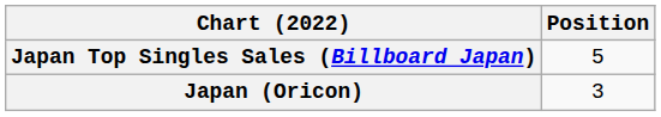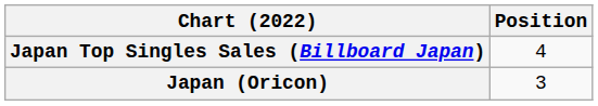 <table class="wikitable sortable plainrowheaders" style="text-align:center">
 <tr>
 <th scope="col">Chart (2022)</th>
 <th scope="col">Position</th>
 </tr>
 <tr>
 <th scope="row">Japan Top Singles Sales (<em><a href='#'>Billboard Japan</a></em>)</th>
-<td>5</td>
+<td>4</td>
 </tr>
 <tr>
 <th scope="row">Japan (Oricon)</th>
 <td>3</td>
 </tr>
 </table>
